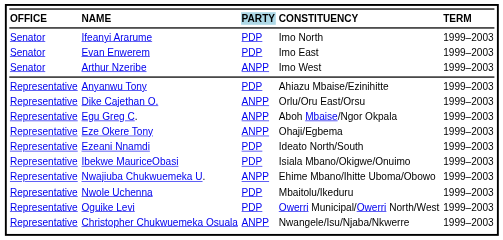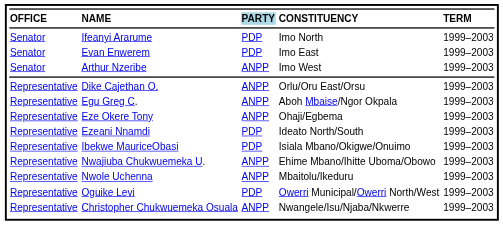 <table cellpadding=1 cellspacing=4 style="margin:3px; border:3px solid #000000;">
 <tr>
 <td bgcolor=#000000 colspan=5></td>
 </tr>
 <tr>
 <td><strong>OFFICE</strong></td>
 <td><strong>NAME</strong></td>
 <td style="background: lightblue;"><strong>PARTY</strong></td>
 <td><strong>CONSTITUENCY</strong></td>
 <td><strong>TERM</strong></td>
 </tr>
 <tr>
 <td bgcolor=#000000 colspan=5></td>
 </tr>
 <tr>
 <td><a href='#'>Senator</a></td>
 <td><a href='#'>Ifeanyi Ararume</a></td>
 <td><a href='#'>PDP</a></td>
 <td>Imo North</td>
 <td>1999–2003</td>
 </tr>
 <tr>
 <td><a href='#'>Senator</a></td>
 <td><a href='#'>Evan Enwerem</a></td>
 <td><a href='#'>PDP</a></td>
 <td>Imo East</td>
 <td>1999–2003</td>
 </tr>
 <tr>
 <td><a href='#'>Senator</a></td>
 <td><a href='#'>Arthur Nzeribe</a></td>
 <td><a href='#'>ANPP</a></td>
 <td>Imo West</td>
 <td>1999–2003</td>
 </tr>
 <tr>
 <td bgcolor=#000000 colspan=5></td>
-</tr>
-<tr>
-<td><a href='#'>Representative</a></td>
-<td><a href='#'>Anyanwu Tony</a></td>
-<td><a href='#'>PDP</a></td>
-<td>Ahiazu Mbaise/Ezinihitte</td>
-<td>1999–2003</td>
 </tr>
 <tr>
 <td><a href='#'>Representative</a></td>
 <td><a href='#'>Dike Cajethan O.</a></td>
 <td><a href='#'>ANPP</a></td>
 <td>Orlu/Oru East/Orsu</td>
 <td>1999–2003</td>
 </tr>
 <tr>
 <td><a href='#'>Representative</a></td>
 <td><a href='#'>Egu Greg C</a>.</td>
 <td><a href='#'>ANPP</a></td>
 <td>Aboh <a href='#'>Mbaise</a>/Ngor Okpala</td>
 <td>1999–2003</td>
 </tr>
 <tr>
 <td><a href='#'>Representative</a></td>
 <td><a href='#'>Eze Okere Tony</a></td>
 <td><a href='#'>ANPP</a></td>
 <td>Ohaji/Egbema</td>
 <td>1999–2003</td>
 </tr>
 <tr>
 <td><a href='#'>Representative</a></td>
 <td><a href='#'>Ezeani Nnamdi</a></td>
 <td><a href='#'>PDP</a></td>
 <td>Ideato North/South</td>
 <td>1999–2003</td>
 </tr>
 <tr>
 <td><a href='#'>Representative</a></td>
 <td><a href='#'>Ibekwe MauriceObasi</a></td>
 <td><a href='#'>PDP</a></td>
 <td>Isiala Mbano/Okigwe/Onuimo</td>
 <td>1999–2003</td>
 </tr>
 <tr>
 <td><a href='#'>Representative</a></td>
 <td><a href='#'>Nwajiuba Chukwuemeka U</a>.</td>
 <td><a href='#'>ANPP</a></td>
 <td>Ehime Mbano/Ihitte Uboma/Obowo</td>
 <td>1999–2003</td>
 </tr>
 <tr>
 <td><a href='#'>Representative</a></td>
 <td><a href='#'>Nwole Uchenna</a></td>
-<td><a href='#'>PDP</a></td>
+<td><a href='#'>ANPP</a></td>
 <td>Mbaitolu/Ikeduru</td>
 <td>1999–2003</td>
 </tr>
 <tr>
 <td><a href='#'>Representative</a></td>
 <td><a href='#'>Oguike Levi</a></td>
 <td><a href='#'>PDP</a></td>
 <td><a href='#'>Owerri</a> Municipal/<a href='#'>Owerri</a> North/West</td>
 <td>1999–2003</td>
 </tr>
 <tr>
 <td><a href='#'>Representative</a></td>
 <td><a href='#'>Christopher Chukwuemeka Osuala</a></td>
 <td><a href='#'>ANPP</a></td>
 <td>Nwangele/Isu/Njaba/Nkwerre</td>
 <td>1999–2003</td>
 </tr>
 <tr>
 </tr>
 </table>
